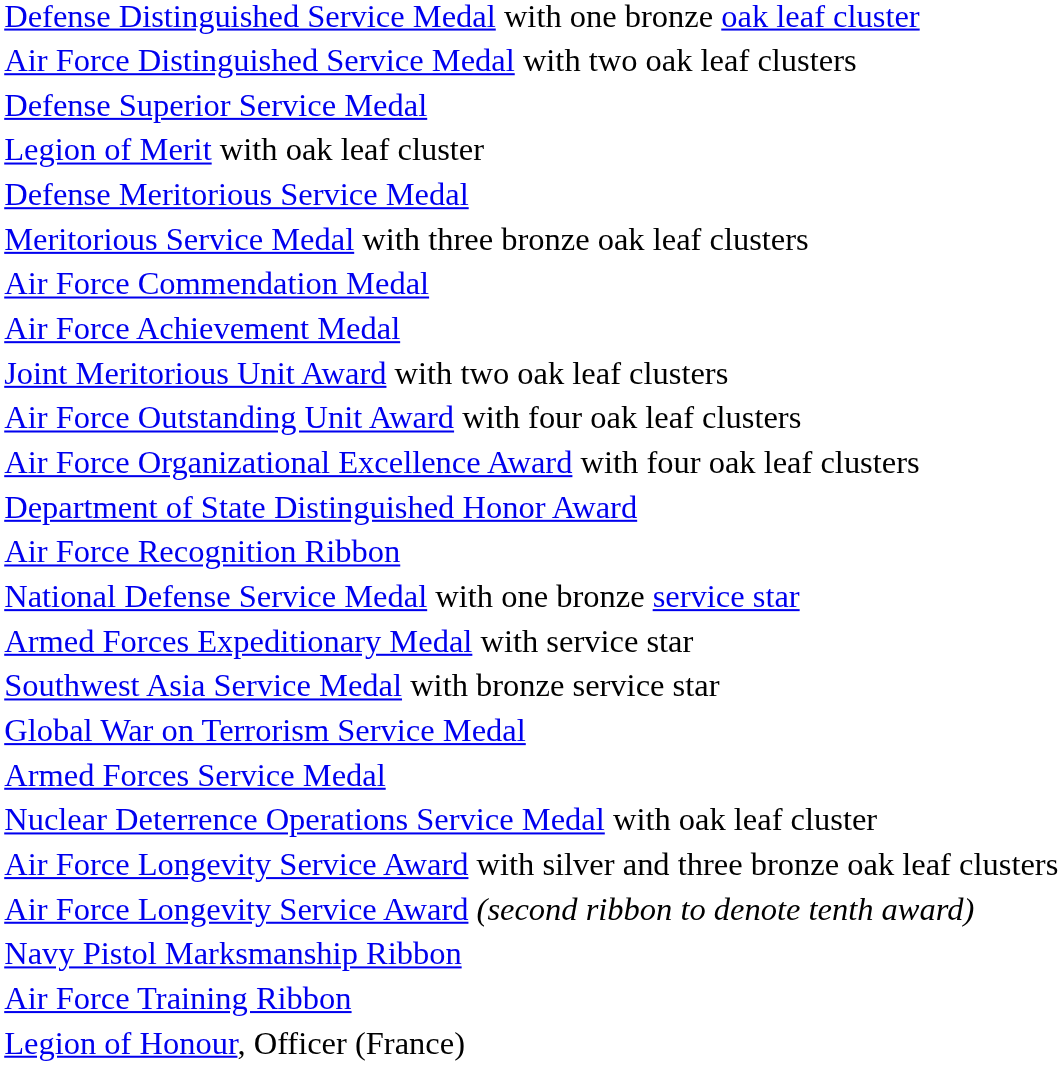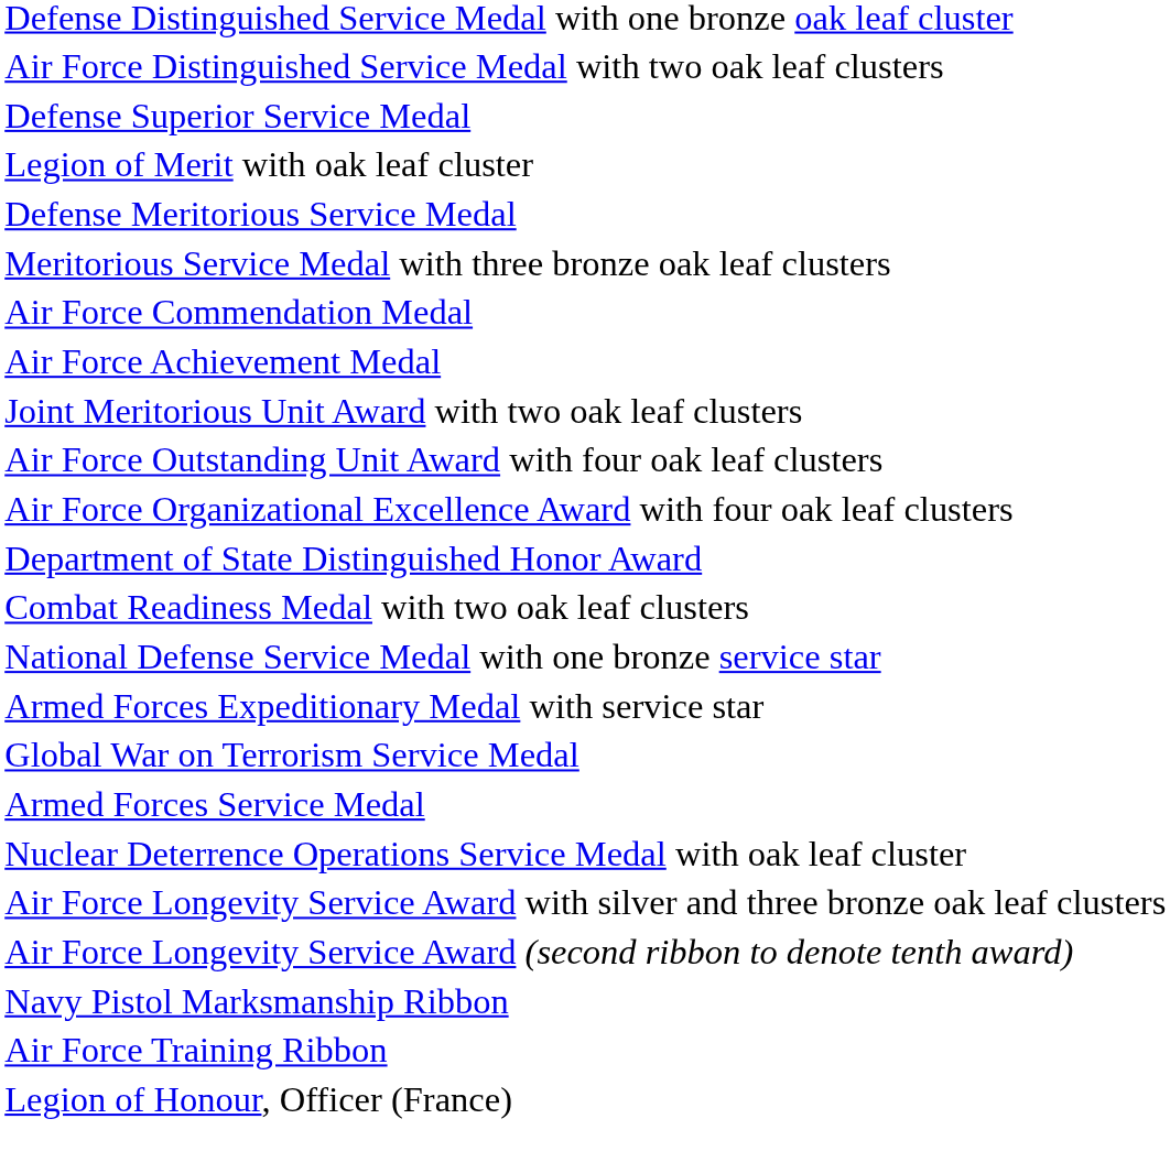 <table>
 <tr>
 <td></td>
 <td><a href='#'>Defense Distinguished Service Medal</a> with one bronze <a href='#'>oak leaf cluster</a></td>
 </tr>
 <tr>
 <td><span></span><span></span></td>
 <td><a href='#'>Air Force Distinguished Service Medal</a> with two oak leaf clusters</td>
 </tr>
 <tr>
 <td></td>
 <td><a href='#'>Defense Superior Service Medal</a></td>
 </tr>
 <tr>
 <td></td>
 <td><a href='#'>Legion of Merit</a> with oak leaf cluster</td>
 </tr>
 <tr>
 <td></td>
 <td><a href='#'>Defense Meritorious Service Medal</a></td>
 </tr>
 <tr>
 <td><span></span><span></span><span></span></td>
 <td><a href='#'>Meritorious Service Medal</a> with three bronze oak leaf clusters</td>
 </tr>
 <tr>
 <td></td>
 <td><a href='#'>Air Force Commendation Medal</a></td>
 </tr>
 <tr>
 <td></td>
 <td><a href='#'>Air Force Achievement Medal</a></td>
 </tr>
 <tr>
 <td><span></span><span></span></td>
 <td><a href='#'>Joint Meritorious Unit Award</a> with two oak leaf clusters</td>
 </tr>
 <tr>
 <td><span></span><span></span><span></span><span></span></td>
 <td><a href='#'>Air Force Outstanding Unit Award</a> with four oak leaf clusters</td>
 </tr>
 <tr>
 <td><span></span><span></span><span></span><span></span></td>
 <td><a href='#'>Air Force Organizational Excellence Award</a> with four oak leaf clusters</td>
 </tr>
 <tr>
 <td></td>
 <td><a href='#'>Department of State Distinguished Honor Award</a></td>
 </tr>
 <tr>
-<td></td>
-<td><a href='#'>Air Force Recognition Ribbon</a></td>
+<td><span></span><span></span></td>
+<td><a href='#'>Combat Readiness Medal</a> with two oak leaf clusters</td>
 </tr>
 <tr>
 <td></td>
 <td><a href='#'>National Defense Service Medal</a> with one bronze <a href='#'>service star</a></td>
 </tr>
 <tr>
 <td></td>
 <td><a href='#'>Armed Forces Expeditionary Medal</a> with service star</td>
-</tr>
-<tr>
-<td></td>
-<td><a href='#'>Southwest Asia Service Medal</a> with bronze service star</td>
 </tr>
 <tr>
 <td></td>
 <td><a href='#'>Global War on Terrorism Service Medal</a></td>
 </tr>
 <tr>
 <td></td>
 <td><a href='#'>Armed Forces Service Medal</a></td>
 </tr>
 <tr>
 <td></td>
 <td><a href='#'>Nuclear Deterrence Operations Service Medal</a> with oak leaf cluster</td>
 </tr>
 <tr>
 <td><span></span><span></span><span></span><span></span></td>
 <td><a href='#'>Air Force Longevity Service Award</a> with silver and three bronze oak leaf clusters</td>
 </tr>
 <tr>
 <td></td>
 <td><a href='#'>Air Force Longevity Service Award</a> <em>(second ribbon to denote tenth award)</em></td>
 </tr>
 <tr>
 <td></td>
 <td><a href='#'>Navy Pistol Marksmanship Ribbon</a></td>
 </tr>
 <tr>
 <td></td>
 <td><a href='#'>Air Force Training Ribbon</a></td>
 </tr>
 <tr>
 <td></td>
 <td><a href='#'>Legion of Honour</a>, Officer (France)</td>
 </tr>
 </table>
